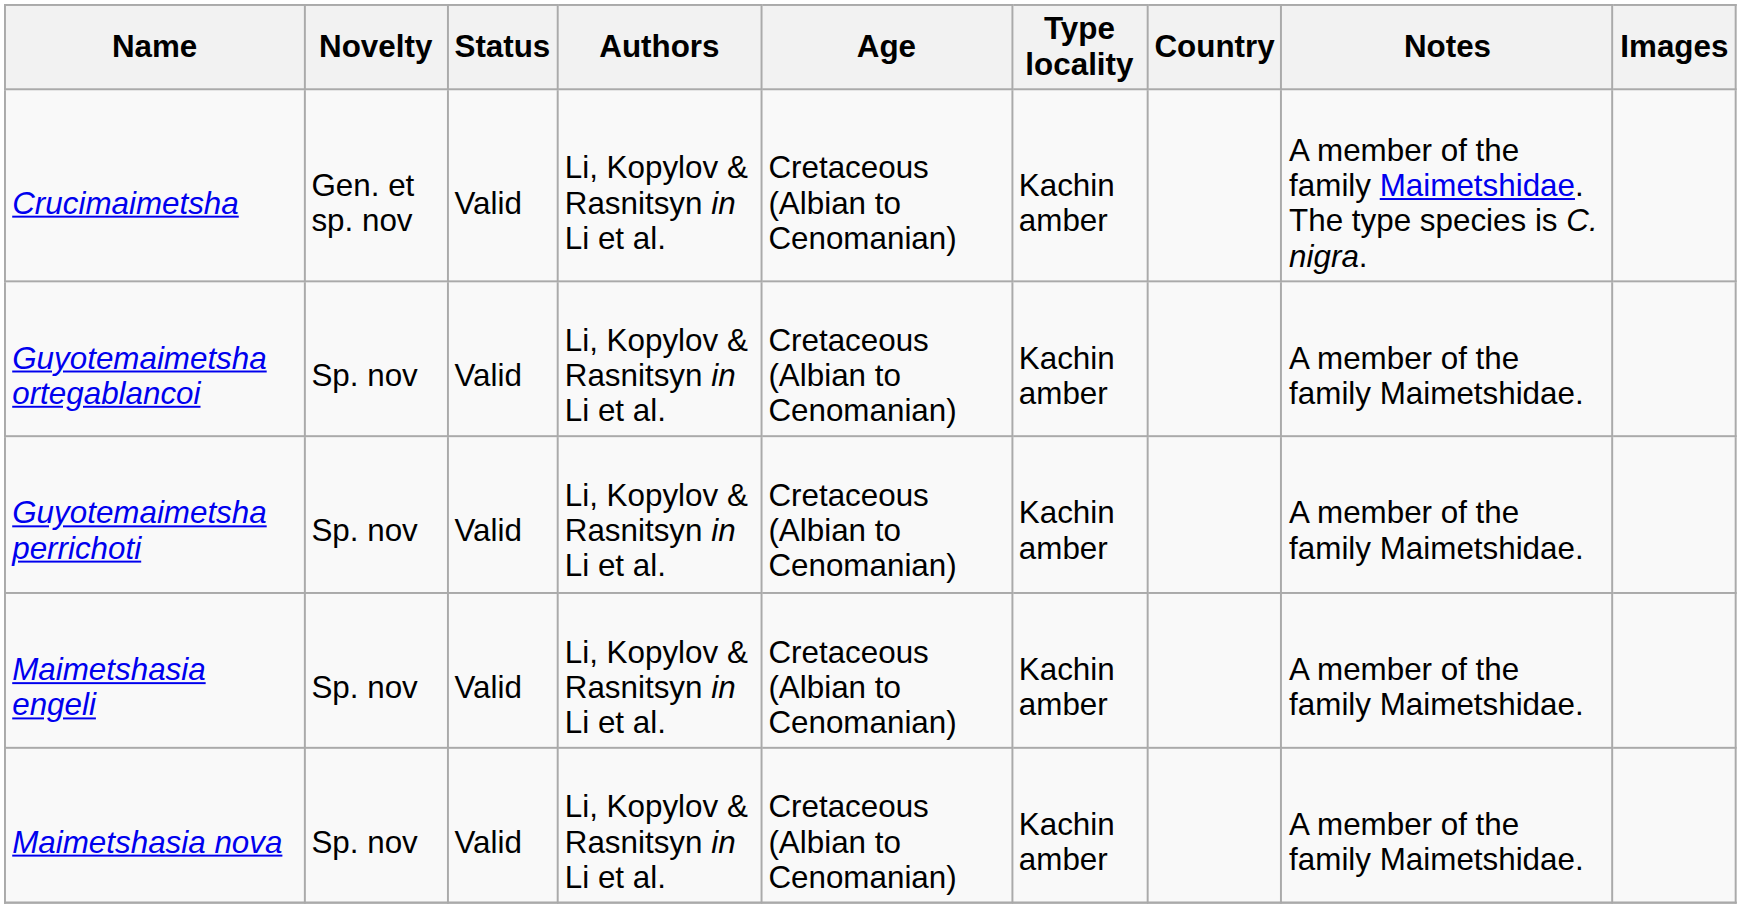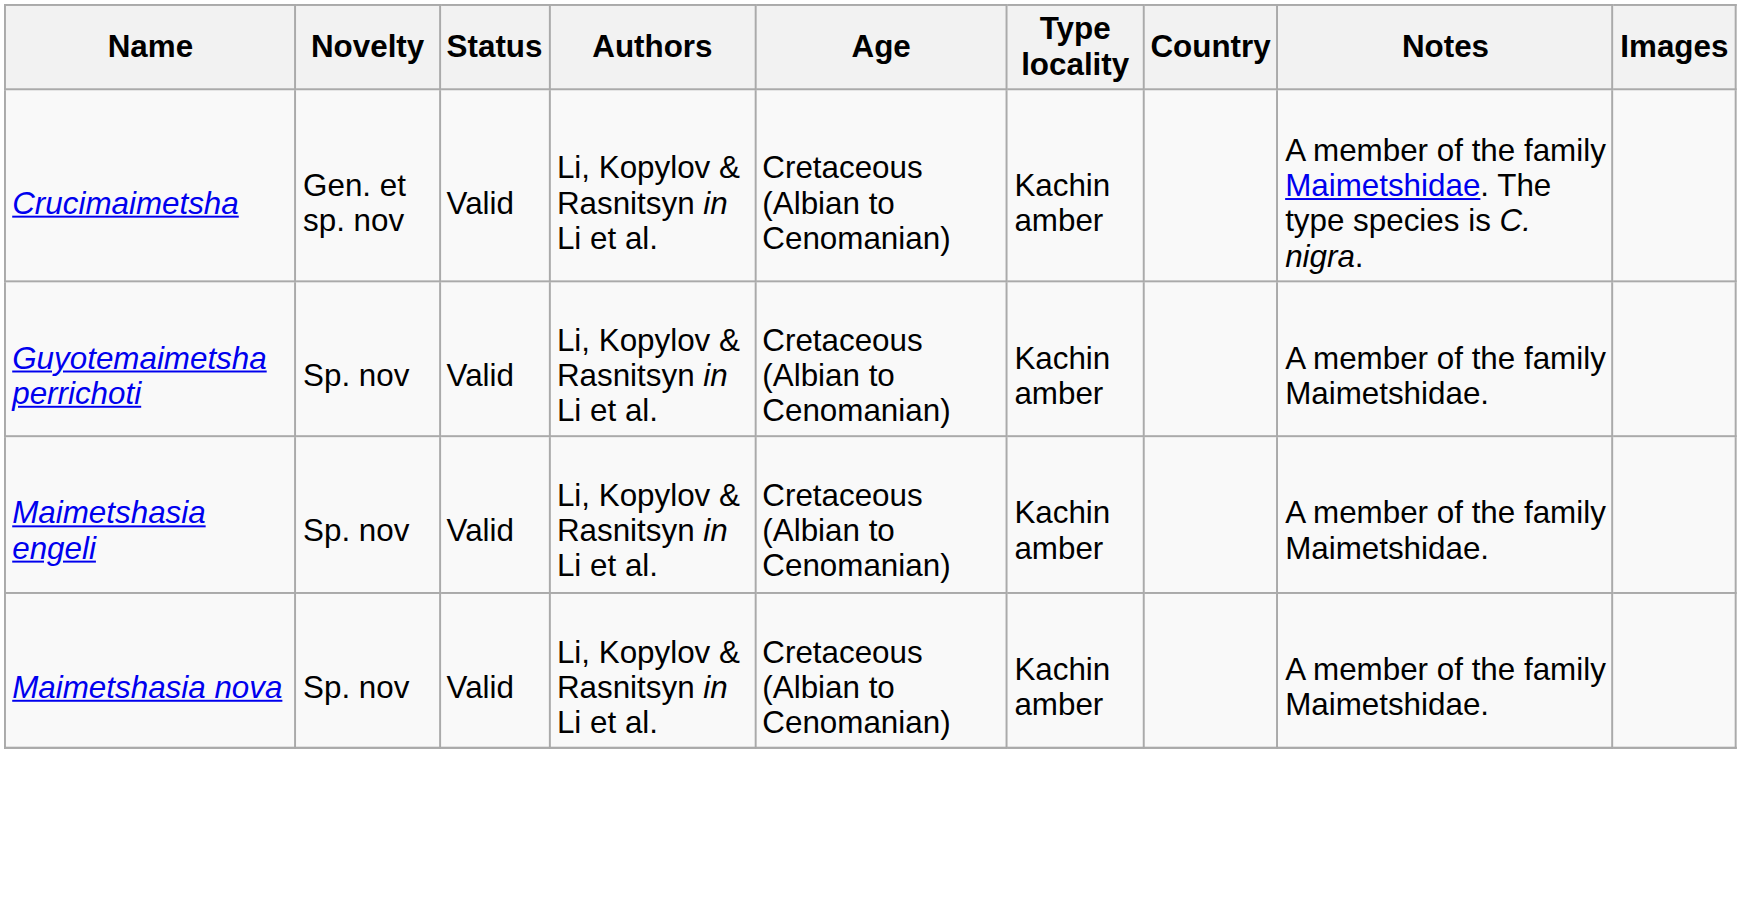 <table class="wikitable sortable" align="center" width="100%">
 <tr>
 <th>Name</th>
 <th>Novelty</th>
 <th>Status</th>
 <th>Authors</th>
 <th>Age</th>
 <th>Type locality</th>
 <th>Country</th>
 <th>Notes</th>
 <th>Images</th>
 </tr>
 <tr>
 <td><br><em><a href='#'>Crucimaimetsha</a></em></td>
 <td><br>Gen. et sp. nov</td>
 <td><br>Valid</td>
 <td><br>Li, Kopylov & Rasnitsyn <em>in</em> Li et al.</td>
 <td><br>Cretaceous (Albian to Cenomanian)</td>
 <td><br>Kachin amber</td>
 <td><br></td>
 <td><br>A member of the family <a href='#'>Maimetshidae</a>. The type species is <em>C. nigra</em>.</td>
-<td></td>
-</tr>
-<tr>
-<td><br><em><a href='#'>Guyotemaimetsha ortegablancoi</a></em></td>
-<td><br>Sp. nov</td>
-<td><br>Valid</td>
-<td><br>Li, Kopylov & Rasnitsyn <em>in</em> Li et al.</td>
-<td><br>Cretaceous (Albian to Cenomanian)</td>
-<td><br>Kachin amber</td>
-<td><br></td>
-<td><br>A member of the family Maimetshidae.</td>
 <td></td>
 </tr>
 <tr>
 <td><br><em><a href='#'>Guyotemaimetsha perrichoti</a></em></td>
 <td><br>Sp. nov</td>
 <td><br>Valid</td>
 <td><br>Li, Kopylov & Rasnitsyn <em>in</em> Li et al.</td>
 <td><br>Cretaceous (Albian to Cenomanian)</td>
 <td><br>Kachin amber</td>
 <td><br></td>
 <td><br>A member of the family Maimetshidae.</td>
 <td></td>
 </tr>
 <tr>
 <td><br><em><a href='#'>Maimetshasia engeli</a></em></td>
 <td><br>Sp. nov</td>
 <td><br>Valid</td>
 <td><br>Li, Kopylov & Rasnitsyn <em>in</em> Li et al.</td>
 <td><br>Cretaceous (Albian to Cenomanian)</td>
 <td><br>Kachin amber</td>
 <td><br></td>
 <td><br>A member of the family Maimetshidae.</td>
 <td></td>
 </tr>
 <tr>
 <td><br><em><a href='#'>Maimetshasia nova</a></em></td>
 <td><br>Sp. nov</td>
 <td><br>Valid</td>
 <td><br>Li, Kopylov & Rasnitsyn <em>in</em> Li et al.</td>
 <td><br>Cretaceous (Albian to Cenomanian)</td>
 <td><br>Kachin amber</td>
 <td><br></td>
 <td><br>A member of the family Maimetshidae.</td>
 <td></td>
 </tr>
 <tr>
 </tr>
 </table>
